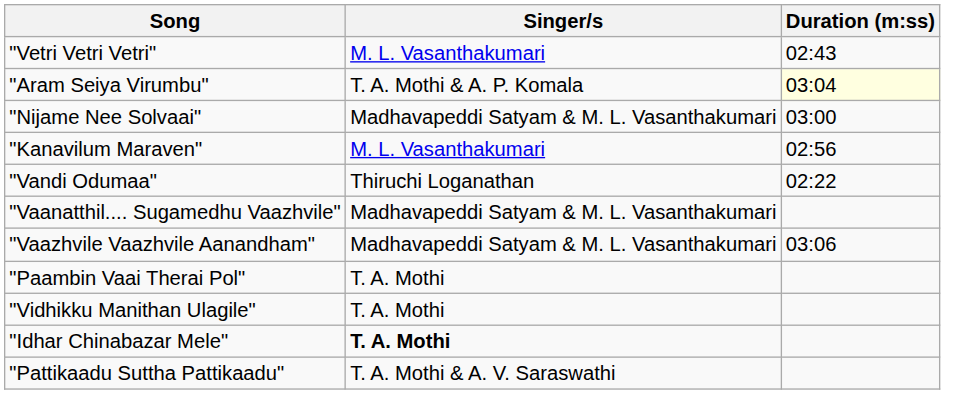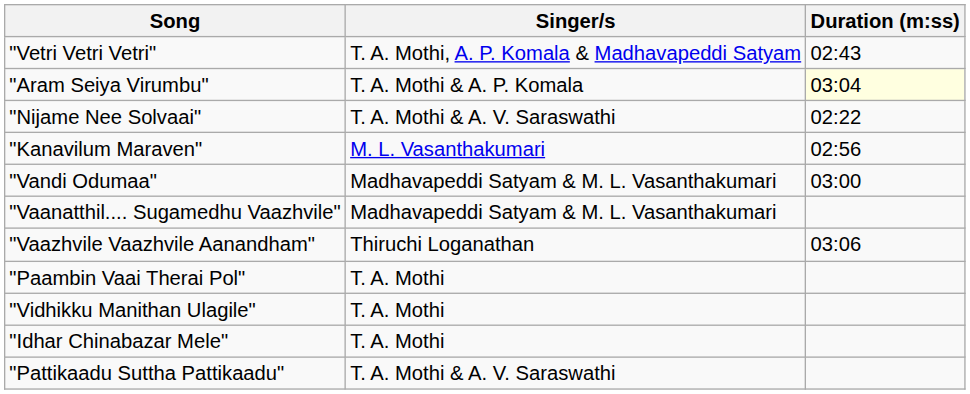 <table class="wikitable" style="font-size:95%;">
 <tr>
 <th>Song</th>
 <th>Singer/s</th>
 <th>Duration (m:ss)</th>
 </tr>
 <tr>
 <td>"Vetri Vetri Vetri"</td>
-<td><a href='#'>M. L. Vasanthakumari</a></td>
+<td>T. A. Mothi, <a href='#'>A. P. Komala</a> & <a href='#'>Madhavapeddi Satyam</a></td>
 <td>02:43</td>
 </tr>
 <tr>
 <td>"Aram Seiya Virumbu"</td>
 <td>T. A. Mothi & A. P. Komala</td>
 <td style="background: lightyellow;">03:04</td>
 </tr>
 <tr>
 <td>"Nijame Nee Solvaai"</td>
-<td>Madhavapeddi Satyam & M. L. Vasanthakumari</td>
-<td>03:00</td>
+<td>T. A. Mothi & A. V. Saraswathi</td>
+<td>02:22</td>
 </tr>
 <tr>
 <td>"Kanavilum Maraven"</td>
 <td><a href='#'>M. L. Vasanthakumari</a></td>
 <td>02:56</td>
 </tr>
 <tr>
 <td>"Vandi Odumaa"</td>
-<td>Thiruchi Loganathan</td>
-<td>02:22</td>
+<td>Madhavapeddi Satyam & M. L. Vasanthakumari</td>
+<td>03:00</td>
 </tr>
 <tr>
 <td>"Vaanatthil.... Sugamedhu Vaazhvile"</td>
 <td>Madhavapeddi Satyam & M. L. Vasanthakumari</td>
 <td></td>
 </tr>
 <tr>
 <td>"Vaazhvile Vaazhvile Aanandham"</td>
-<td>Madhavapeddi Satyam & M. L. Vasanthakumari</td>
+<td>Thiruchi Loganathan</td>
 <td>03:06</td>
 </tr>
 <tr>
 <td>"Paambin Vaai Therai Pol"</td>
 <td>T. A. Mothi</td>
 <td></td>
 </tr>
 <tr>
 <td>"Vidhikku Manithan Ulagile"</td>
 <td>T. A. Mothi</td>
 <td></td>
 </tr>
 <tr>
 <td>"Idhar Chinabazar Mele"</td>
-<td><strong>T. A. Mothi</strong></td>
+<td>T. A. Mothi</td>
 <td></td>
 </tr>
 <tr>
 <td>"Pattikaadu Suttha Pattikaadu"</td>
 <td>T. A. Mothi & A. V. Saraswathi</td>
 <td></td>
 </tr>
 </table>
